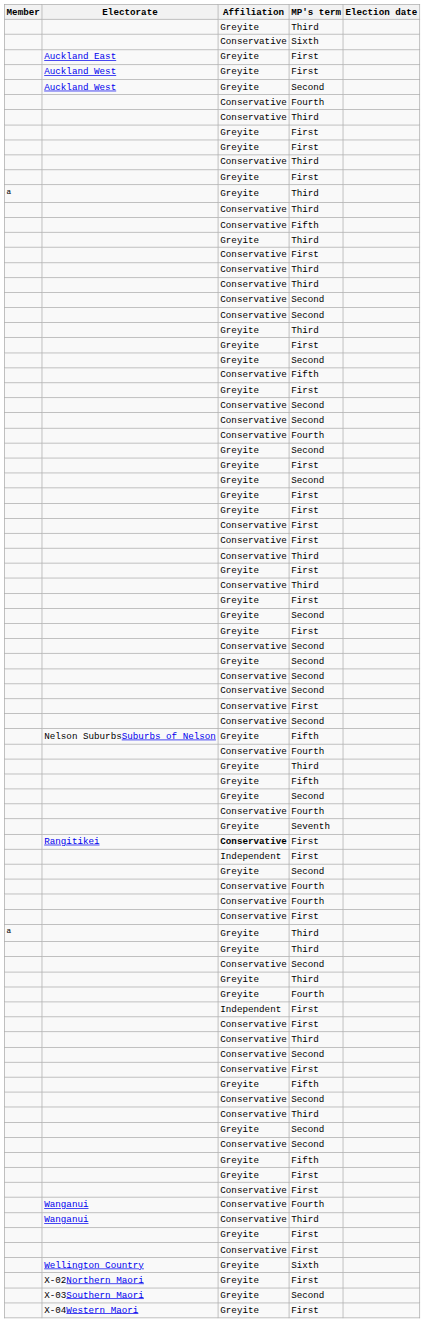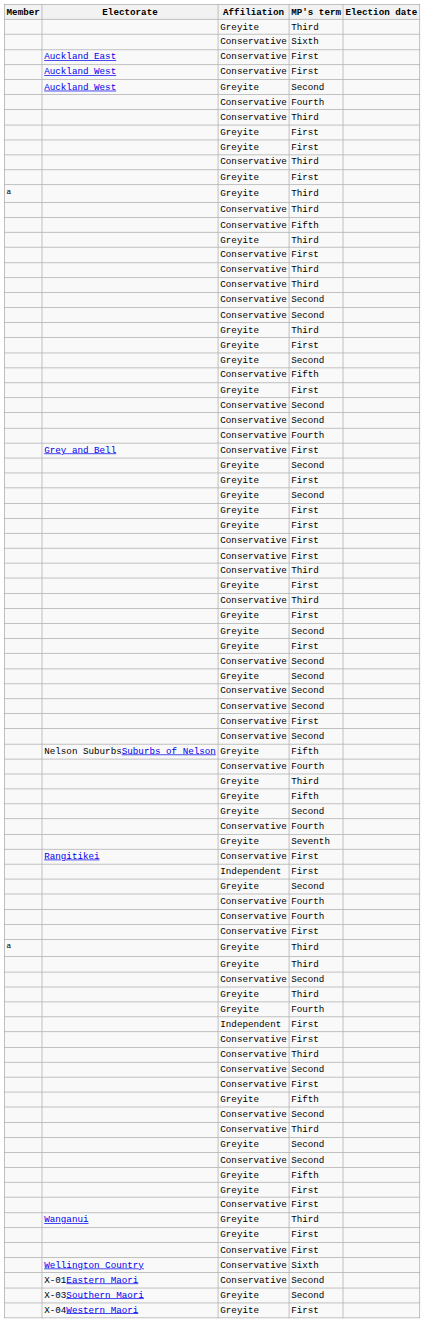 <table class="wikitable sortable">
 <tr>
 <th>Member </th>
 <th>Electorate </th>
 <th>Affiliation</th>
 <th>MP's term </th>
 <th>Election date </th>
 </tr>
 <tr>
 <td></td>
 <td></td>
 <td>Greyite</td>
 <td>Third</td>
 <td></td>
 </tr>
 <tr>
 <td></td>
 <td></td>
 <td>Conservative</td>
 <td>Sixth</td>
 <td></td>
 </tr>
 <tr>
 <td></td>
 <td><a href='#'>Auckland East</a></td>
-<td>Greyite</td>
+<td>Conservative</td>
 <td>First</td>
 <td></td>
 </tr>
 <tr>
 <td></td>
 <td><a href='#'>Auckland West</a></td>
-<td>Greyite</td>
+<td>Conservative</td>
 <td>First</td>
 <td></td>
 </tr>
 <tr>
 <td></td>
 <td><a href='#'>Auckland West</a></td>
 <td>Greyite</td>
 <td>Second</td>
 <td></td>
 </tr>
 <tr>
 <td></td>
 <td></td>
 <td>Conservative</td>
 <td>Fourth</td>
 <td></td>
 </tr>
 <tr>
 <td></td>
 <td></td>
 <td>Conservative</td>
 <td>Third</td>
 <td></td>
 </tr>
 <tr>
 <td></td>
 <td></td>
 <td>Greyite</td>
 <td>First</td>
 <td></td>
 </tr>
 <tr>
 <td></td>
 <td></td>
 <td>Greyite</td>
 <td>First</td>
 <td></td>
 </tr>
 <tr>
 <td></td>
 <td></td>
 <td>Conservative</td>
 <td>Third</td>
 <td></td>
 </tr>
 <tr>
 <td></td>
 <td></td>
 <td>Greyite</td>
 <td>First</td>
 <td></td>
 </tr>
 <tr>
 <td><sup>a</sup></td>
 <td></td>
 <td>Greyite</td>
 <td>Third</td>
 <td></td>
 </tr>
 <tr>
 <td></td>
 <td></td>
 <td>Conservative</td>
 <td>Third</td>
 <td></td>
 </tr>
 <tr>
 <td></td>
 <td></td>
 <td>Conservative</td>
 <td>Fifth</td>
 <td></td>
 </tr>
 <tr>
 <td></td>
 <td></td>
 <td>Greyite</td>
 <td>Third</td>
 <td></td>
 </tr>
 <tr>
 <td></td>
 <td></td>
 <td>Conservative</td>
 <td>First</td>
 <td></td>
 </tr>
 <tr>
 <td></td>
 <td></td>
 <td>Conservative</td>
 <td>Third</td>
 <td></td>
 </tr>
 <tr>
 <td></td>
 <td></td>
 <td>Conservative</td>
 <td>Third</td>
 <td></td>
 </tr>
 <tr>
 <td></td>
 <td></td>
 <td>Conservative</td>
 <td>Second</td>
 <td></td>
 </tr>
 <tr>
 <td></td>
 <td></td>
 <td>Conservative</td>
 <td>Second</td>
 <td></td>
 </tr>
 <tr>
 <td></td>
 <td></td>
 <td>Greyite</td>
 <td>Third</td>
 <td></td>
 </tr>
 <tr>
 <td></td>
 <td></td>
 <td>Greyite</td>
 <td>First</td>
 <td></td>
 </tr>
 <tr>
 <td></td>
 <td></td>
 <td>Greyite</td>
 <td>Second</td>
 <td></td>
 </tr>
 <tr>
 <td></td>
 <td></td>
 <td>Conservative</td>
 <td>Fifth</td>
 <td></td>
 </tr>
 <tr>
 <td></td>
 <td></td>
 <td>Greyite</td>
 <td>First</td>
 <td></td>
 </tr>
 <tr>
 <td></td>
 <td></td>
 <td>Conservative</td>
 <td>Second</td>
 <td></td>
 </tr>
 <tr>
 <td></td>
 <td></td>
 <td>Conservative</td>
 <td>Second</td>
 <td></td>
 </tr>
 <tr>
 <td></td>
 <td></td>
 <td>Conservative</td>
 <td>Fourth</td>
+<td></td>
+</tr>
+<tr>
+<td></td>
+<td><a href='#'>Grey and Bell</a></td>
+<td>Conservative</td>
+<td>First</td>
 <td></td>
 </tr>
 <tr>
 <td></td>
 <td></td>
 <td>Greyite</td>
 <td>Second</td>
 <td></td>
 </tr>
 <tr>
 <td></td>
 <td></td>
 <td>Greyite</td>
 <td>First</td>
 <td></td>
 </tr>
 <tr>
 <td></td>
 <td></td>
 <td>Greyite</td>
 <td>Second</td>
 <td></td>
 </tr>
 <tr>
 <td></td>
 <td></td>
 <td>Greyite</td>
 <td>First</td>
 <td></td>
 </tr>
 <tr>
 <td></td>
 <td></td>
 <td>Greyite</td>
 <td>First</td>
 <td></td>
 </tr>
 <tr>
 <td></td>
 <td></td>
 <td>Conservative</td>
 <td>First</td>
 <td></td>
 </tr>
 <tr>
 <td></td>
 <td></td>
 <td>Conservative</td>
 <td>First</td>
 <td></td>
 </tr>
 <tr>
 <td></td>
 <td></td>
 <td>Conservative</td>
 <td>Third</td>
 <td></td>
 </tr>
 <tr>
 <td></td>
 <td></td>
 <td>Greyite</td>
 <td>First</td>
 <td></td>
 </tr>
 <tr>
 <td></td>
 <td></td>
 <td>Conservative</td>
 <td>Third</td>
 <td></td>
 </tr>
 <tr>
 <td></td>
 <td></td>
 <td>Greyite</td>
 <td>First</td>
 <td></td>
 </tr>
 <tr>
 <td></td>
 <td></td>
 <td>Greyite</td>
 <td>Second</td>
 <td></td>
 </tr>
 <tr>
 <td></td>
 <td></td>
 <td>Greyite</td>
 <td>First</td>
 <td></td>
 </tr>
 <tr>
 <td></td>
 <td></td>
 <td>Conservative</td>
 <td>Second</td>
 <td></td>
 </tr>
 <tr>
 <td></td>
 <td></td>
 <td>Greyite</td>
 <td>Second</td>
 <td></td>
 </tr>
 <tr>
 <td></td>
 <td></td>
 <td>Conservative</td>
 <td>Second</td>
 <td></td>
 </tr>
 <tr>
 <td></td>
 <td></td>
 <td>Conservative</td>
 <td>Second</td>
 <td></td>
 </tr>
 <tr>
 <td></td>
 <td></td>
 <td>Conservative</td>
 <td>First</td>
 <td></td>
 </tr>
 <tr>
 <td></td>
 <td></td>
 <td>Conservative</td>
 <td>Second</td>
 <td></td>
 </tr>
 <tr>
 <td></td>
 <td><span>Nelson Suburbs</span><a href='#'>Suburbs of Nelson</a></td>
 <td>Greyite</td>
 <td>Fifth</td>
 <td></td>
 </tr>
 <tr>
 <td></td>
 <td></td>
 <td>Conservative</td>
 <td>Fourth</td>
 <td></td>
 </tr>
 <tr>
 <td></td>
 <td></td>
 <td>Greyite</td>
 <td>Third</td>
 <td></td>
 </tr>
 <tr>
 <td></td>
 <td></td>
 <td>Greyite</td>
 <td>Fifth</td>
 <td></td>
 </tr>
 <tr>
 <td></td>
 <td></td>
 <td>Greyite</td>
 <td>Second</td>
 <td></td>
 </tr>
 <tr>
 <td></td>
 <td></td>
 <td>Conservative</td>
 <td>Fourth</td>
 <td></td>
 </tr>
 <tr>
 <td></td>
 <td></td>
 <td>Greyite</td>
 <td>Seventh</td>
 <td></td>
 </tr>
 <tr>
 <td></td>
 <td><a href='#'>Rangitikei</a></td>
-<td><strong>Conservative</strong></td>
+<td>Conservative</td>
 <td>First</td>
 <td></td>
 </tr>
 <tr>
 <td></td>
 <td></td>
 <td>Independent</td>
 <td>First</td>
 <td></td>
 </tr>
 <tr>
 <td></td>
 <td></td>
 <td>Greyite</td>
 <td>Second</td>
 <td></td>
 </tr>
 <tr>
 <td></td>
 <td></td>
 <td>Conservative</td>
 <td>Fourth</td>
 <td></td>
 </tr>
 <tr>
 <td></td>
 <td></td>
 <td>Conservative</td>
 <td>Fourth</td>
 <td></td>
 </tr>
 <tr>
 <td></td>
 <td></td>
 <td>Conservative</td>
 <td>First</td>
 <td></td>
 </tr>
 <tr>
 <td><sup>a</sup></td>
 <td></td>
 <td>Greyite</td>
 <td>Third</td>
 <td></td>
 </tr>
 <tr>
 <td></td>
 <td></td>
 <td>Greyite</td>
 <td>Third</td>
 <td></td>
 </tr>
 <tr>
 <td></td>
 <td></td>
 <td>Conservative</td>
 <td>Second</td>
 <td></td>
 </tr>
 <tr>
 <td></td>
 <td></td>
 <td>Greyite</td>
 <td>Third</td>
 <td></td>
 </tr>
 <tr>
 <td></td>
 <td></td>
 <td>Greyite</td>
 <td>Fourth</td>
 <td></td>
 </tr>
 <tr>
 <td></td>
 <td></td>
 <td>Independent</td>
 <td>First</td>
 <td></td>
 </tr>
 <tr>
 <td></td>
 <td></td>
 <td>Conservative</td>
 <td>First</td>
 <td></td>
 </tr>
 <tr>
 <td></td>
 <td></td>
 <td>Conservative</td>
 <td>Third</td>
 <td></td>
 </tr>
 <tr>
 <td></td>
 <td></td>
 <td>Conservative</td>
 <td>Second</td>
 <td></td>
 </tr>
 <tr>
 <td></td>
 <td></td>
 <td>Conservative</td>
 <td>First</td>
 <td></td>
 </tr>
 <tr>
 <td></td>
 <td></td>
 <td>Greyite</td>
 <td>Fifth</td>
 <td></td>
 </tr>
 <tr>
 <td></td>
 <td></td>
 <td>Conservative</td>
 <td>Second</td>
 <td></td>
 </tr>
 <tr>
 <td></td>
 <td></td>
 <td>Conservative</td>
 <td>Third</td>
 <td></td>
 </tr>
 <tr>
 <td></td>
 <td></td>
 <td>Greyite</td>
 <td>Second</td>
 <td></td>
 </tr>
 <tr>
 <td></td>
 <td></td>
 <td>Conservative</td>
 <td>Second</td>
 <td></td>
 </tr>
 <tr>
 <td></td>
 <td></td>
 <td>Greyite</td>
 <td>Fifth</td>
 <td></td>
 </tr>
 <tr>
 <td></td>
 <td></td>
 <td>Greyite</td>
 <td>First</td>
 <td></td>
 </tr>
 <tr>
 <td></td>
 <td></td>
 <td>Conservative</td>
 <td>First</td>
 <td></td>
 </tr>
 <tr>
 <td></td>
 <td><a href='#'>Wanganui</a></td>
-<td>Conservative</td>
-<td>Fourth</td>
-<td></td>
-</tr>
-<tr>
-<td></td>
-<td><a href='#'>Wanganui</a></td>
-<td>Conservative</td>
+<td>Greyite</td>
 <td>Third</td>
 <td></td>
 </tr>
 <tr>
 <td></td>
 <td></td>
 <td>Greyite</td>
 <td>First</td>
 <td></td>
 </tr>
 <tr>
 <td></td>
 <td></td>
 <td>Conservative</td>
 <td>First</td>
 <td></td>
 </tr>
 <tr>
 <td></td>
 <td><a href='#'>Wellington Country</a></td>
-<td>Greyite</td>
+<td>Conservative</td>
 <td>Sixth</td>
 <td></td>
 </tr>
 <tr>
 <td></td>
-<td><span>X-02</span><a href='#'>Northern Maori</a></td>
-<td>Greyite</td>
-<td>First</td>
+<td><span>X-01</span><a href='#'>Eastern Maori</a></td>
+<td>Conservative</td>
+<td>Second</td>
 <td></td>
 </tr>
 <tr>
 <td></td>
 <td><span>X-03</span><a href='#'>Southern Maori</a></td>
 <td>Greyite</td>
 <td>Second</td>
 <td></td>
 </tr>
 <tr>
 <td></td>
 <td><span>X-04</span><a href='#'>Western Maori</a></td>
 <td>Greyite</td>
 <td>First</td>
 <td></td>
 </tr>
 </table>
